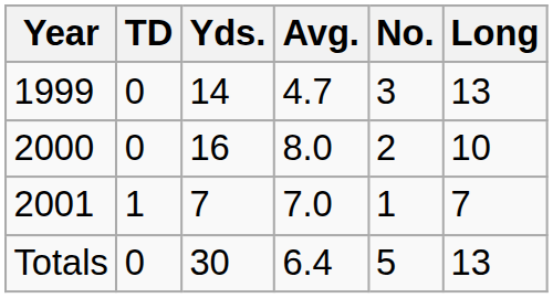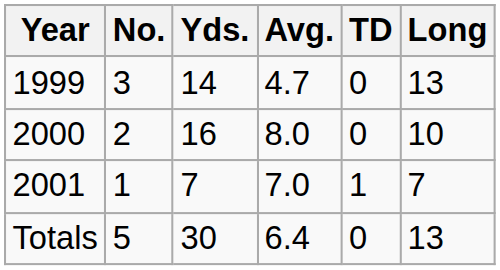 <table class="wikitable">
 <tr>
 <th>Year</th>
-<th>TD</th>
+<th>No.</th>
 <th>Yds.</th>
 <th>Avg.</th>
-<th>No.</th>
+<th>TD</th>
 <th>Long</th>
 </tr>
 <tr>
 <td>1999</td>
-<td>0</td>
+<td>3</td>
 <td>14</td>
 <td>4.7</td>
-<td>3</td>
+<td>0</td>
 <td>13</td>
 </tr>
 <tr>
 <td>2000</td>
-<td>0</td>
+<td>2</td>
 <td>16</td>
 <td>8.0</td>
-<td>2</td>
+<td>0</td>
 <td>10</td>
 </tr>
 <tr>
 <td>2001</td>
 <td>1</td>
 <td>7</td>
 <td>7.0</td>
 <td>1</td>
 <td>7</td>
 </tr>
 <tr>
 <td>Totals</td>
-<td>0</td>
+<td>5</td>
 <td>30</td>
 <td>6.4</td>
-<td>5</td>
+<td>0</td>
 <td>13</td>
 </tr>
 </table>
